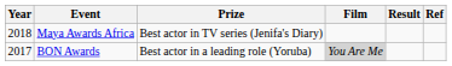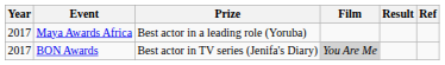 <table class="wikitable">
 <tr>
 <th>Year</th>
 <th>Event</th>
 <th>Prize</th>
 <th>Film</th>
 <th>Result</th>
 <th>Ref</th>
 </tr>
 <tr>
-<td>2018</td>
+<td>2017</td>
 <td><a href='#'>Maya Awards Africa</a></td>
-<td>Best actor in TV series (Jenifa's Diary)</td>
+<td>Best actor in a leading role (Yoruba)</td>
 <td></td>
 <td></td>
 <td></td>
 </tr>
 <tr>
 <td>2017</td>
 <td><a href='#'>BON Awards</a></td>
-<td>Best actor in a leading role (Yoruba)</td>
+<td>Best actor in TV series (Jenifa's Diary)</td>
 <td style="background: lightgrey;"><em>You Are Me</em></td>
 <td></td>
 <td></td>
 </tr>
 </table>
